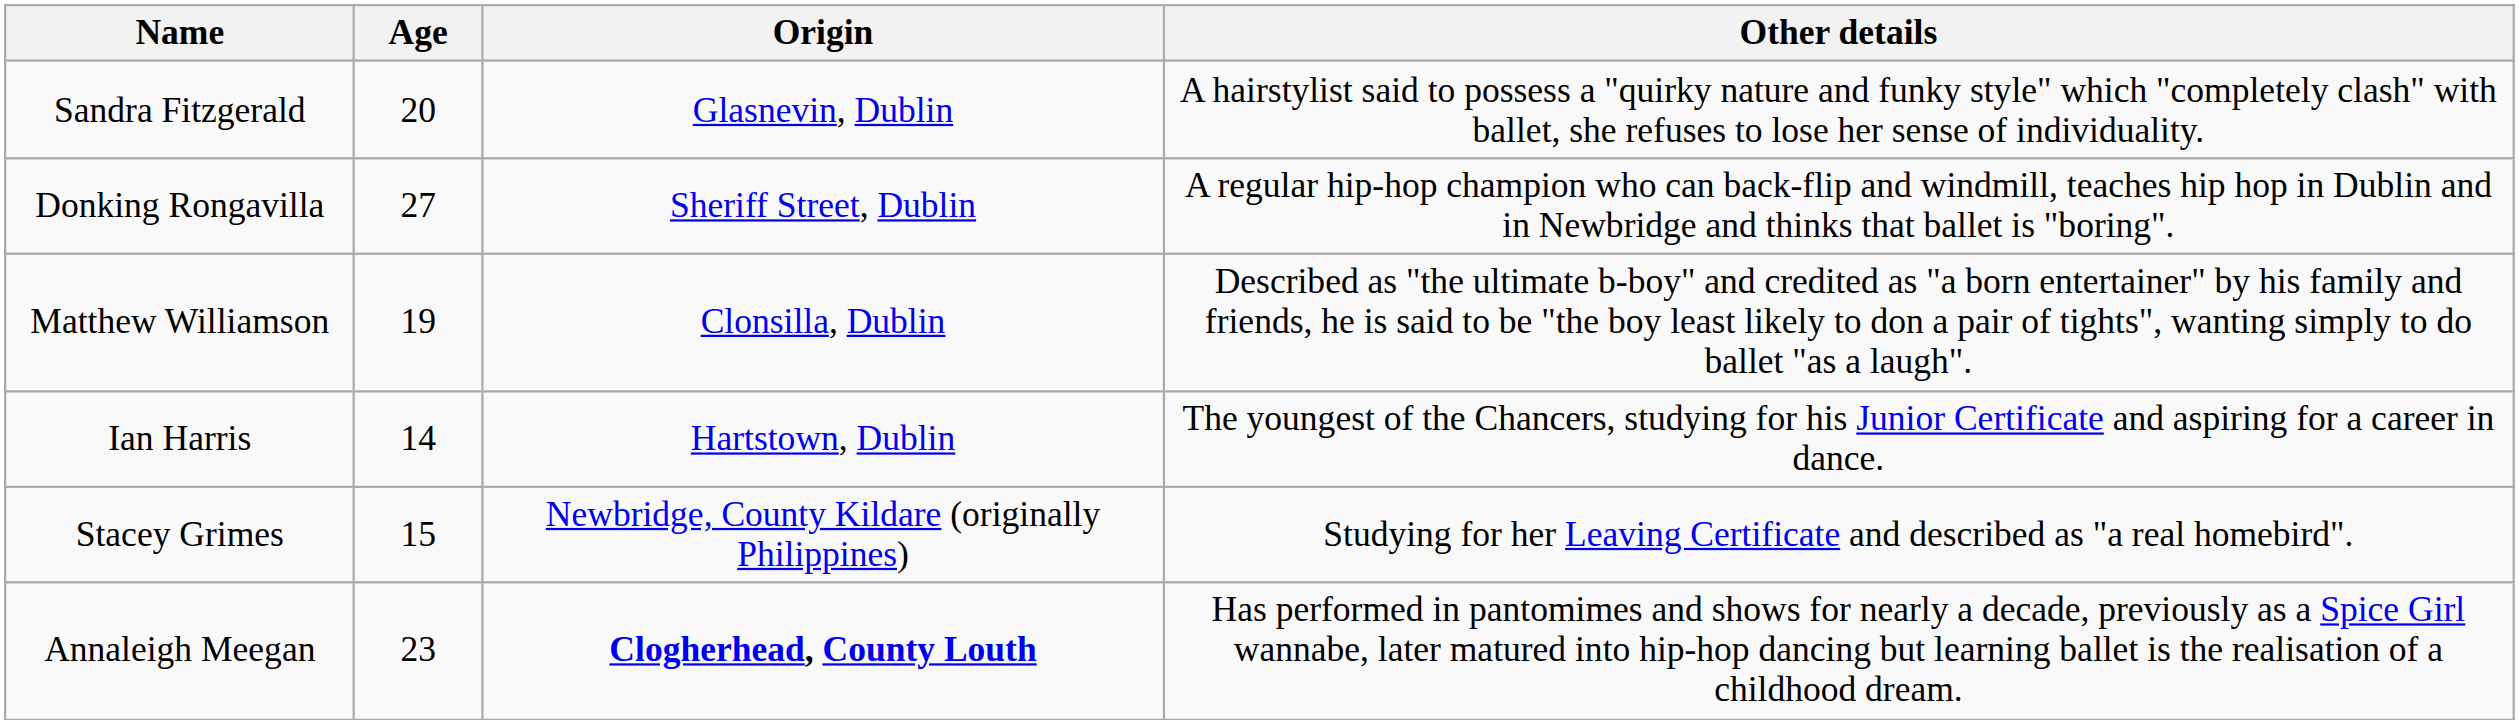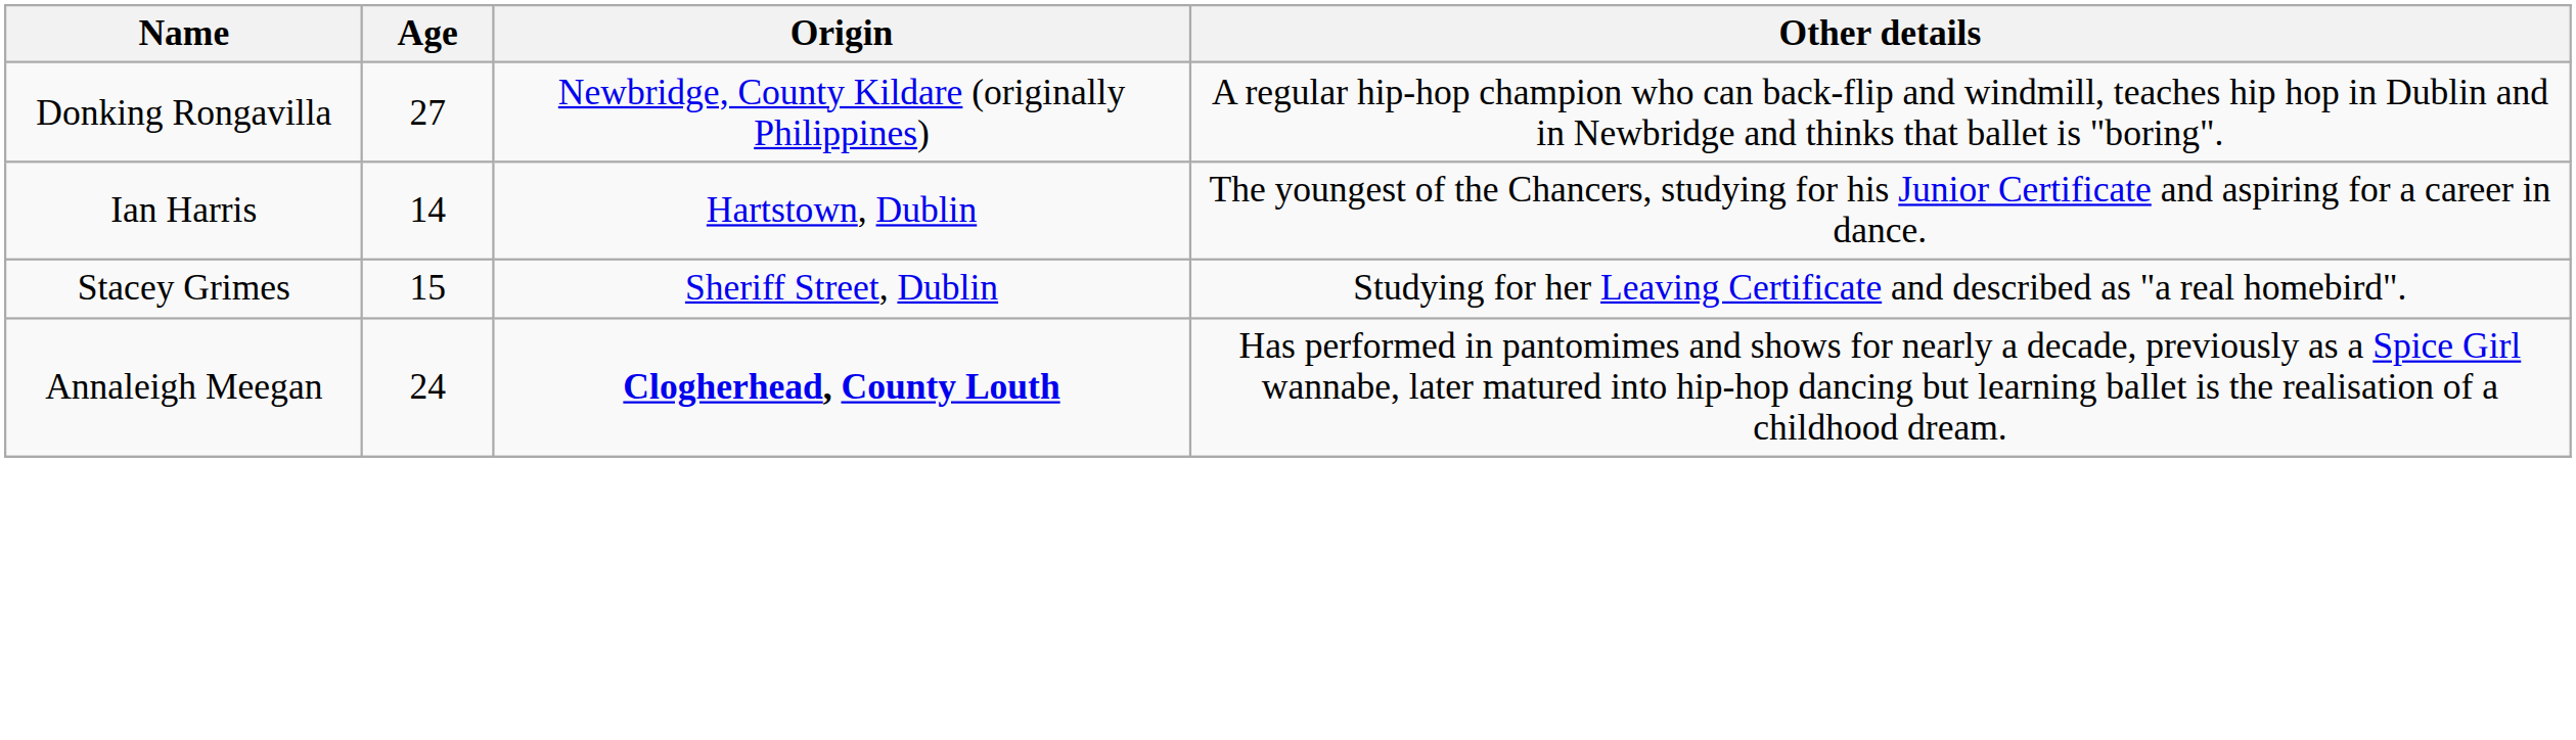 <table class="wikitable">
 <tr>
 <th width="150" rowspan="1">Name</th>
 <th width="50" rowspan="1">Age</th>
 <th width="300" rowspan="1">Origin</th>
 <th width="600" rowspan="1">Other details</th>
 </tr>
 <tr>
-<td align="center">Sandra Fitzgerald</td>
-<td align="center">20</td>
-<td align="center"><a href='#'>Glasnevin</a>, <a href='#'>Dublin</a></td>
-<td align="center">A hairstylist said to possess a "quirky nature and funky style" which "completely clash" with ballet, she refuses to lose her sense of individuality.</td>
-</tr>
-<tr>
 <td align="center">Donking Rongavilla</td>
 <td align="center">27</td>
-<td align="center"><a href='#'>Sheriff Street</a>, <a href='#'>Dublin</a></td>
+<td align="center"><a href='#'>Newbridge, County Kildare</a> (originally <a href='#'>Philippines</a>)</td>
 <td align="center">A regular hip-hop champion who can back-flip and windmill, teaches hip hop in Dublin and in Newbridge and thinks that ballet is "boring".</td>
-</tr>
-<tr>
-<td align="center">Matthew Williamson</td>
-<td align="center">19</td>
-<td align="center"><a href='#'>Clonsilla</a>, <a href='#'>Dublin</a></td>
-<td align="center">Described as "the ultimate b-boy" and credited as "a born entertainer" by his family and friends, he is said to be "the boy least likely to don a pair of tights", wanting simply to do ballet "as a laugh".</td>
 </tr>
 <tr>
 <td align="center">Ian Harris</td>
 <td align="center">14</td>
 <td align="center"><a href='#'>Hartstown</a>, <a href='#'>Dublin</a></td>
 <td align="center">The youngest of the Chancers, studying for his <a href='#'>Junior Certificate</a> and aspiring for a career in dance.</td>
 </tr>
 <tr>
 <td align="center">Stacey Grimes</td>
 <td align="center">15</td>
-<td align="center"><a href='#'>Newbridge, County Kildare</a> (originally <a href='#'>Philippines</a>)</td>
+<td align="center"><a href='#'>Sheriff Street</a>, <a href='#'>Dublin</a></td>
 <td align="center">Studying for her <a href='#'>Leaving Certificate</a> and described as "a real homebird".</td>
 </tr>
 <tr>
 <td align="center">Annaleigh Meegan</td>
-<td align="center">23</td>
+<td align="center">24</td>
 <td align="center"><strong><a href='#'>Clogherhead</a>, <a href='#'>County Louth</a></strong></td>
 <td align="center">Has performed in pantomimes and shows for nearly a decade, previously as a <a href='#'>Spice Girl</a> wannabe, later matured into hip-hop dancing but learning ballet is the realisation of a childhood dream.</td>
 </tr>
 <tr>
 </tr>
 </table>
